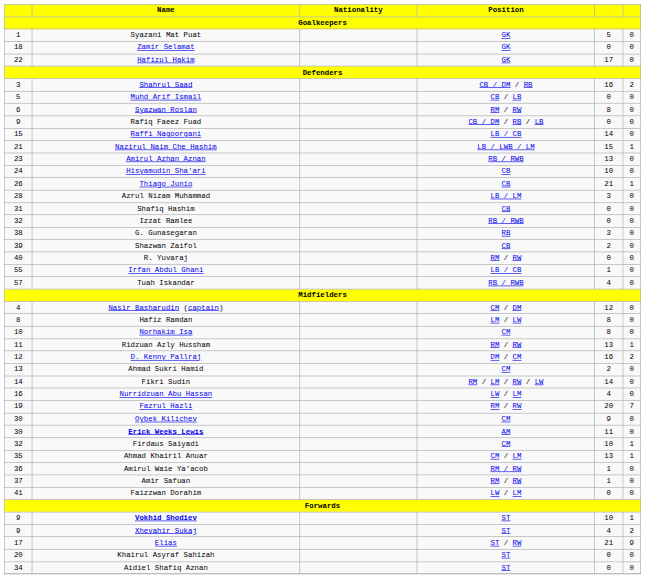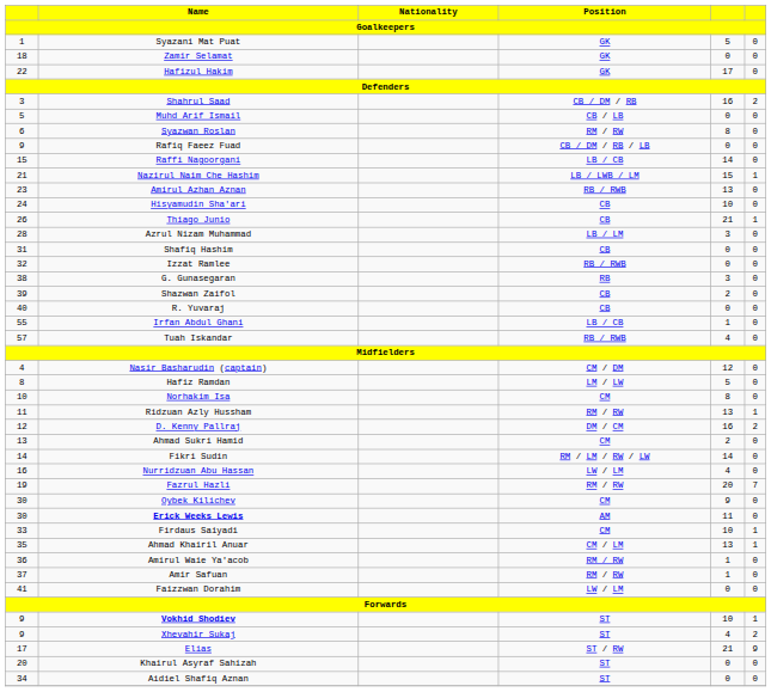 <table class="wikitable sortable"  style="text-align:center; font-size:90%; width:80%;">
 <tr>
 <th style="background:yellow; color:Black; text-align:center;"></th>
 <th style="background:yellow; color:Black; text-align:center;">Name</th>
 <th style="background:yellow; color:Black; text-align:center;">Nationality</th>
 <th style="background:yellow; color:Black; text-align:center;">Position</th>
 <th style="background:yellow; color:Black; text-align:center;"></th>
 <th style="background:yellow; color:Black; text-align:center;"></th>
 </tr>
 <tr>
 <th colspan="11"  style="background:yellow; color:Black; text-align:center;">Goalkeepers</th>
 </tr>
 <tr>
 <td>1</td>
 <td>Syazani Mat Puat</td>
 <td></td>
 <td><a href='#'>GK</a></td>
 <td>5</td>
 <td>0</td>
 </tr>
 <tr>
 <td>18</td>
 <td><a href='#'>Zamir Selamat</a></td>
 <td></td>
 <td><a href='#'>GK</a></td>
 <td>0</td>
 <td>0</td>
 </tr>
 <tr>
 <td>22</td>
 <td><a href='#'>Hafizul Hakim</a></td>
 <td></td>
 <td><a href='#'>GK</a></td>
 <td>17</td>
 <td>0</td>
 </tr>
 <tr>
 <th colspan="11"  style="background:yellow; color:Black; text-align:center;">Defenders</th>
 </tr>
 <tr>
 <td>3</td>
 <td><a href='#'>Shahrul Saad</a></td>
 <td></td>
 <td><a href='#'>CB / DM</a> / <a href='#'>RB</a></td>
 <td>16</td>
 <td>2</td>
 </tr>
 <tr>
 <td>5</td>
 <td><a href='#'>Muhd Arif Ismail</a></td>
 <td></td>
 <td><a href='#'>CB</a> / <a href='#'>LB</a></td>
 <td>0</td>
 <td>0</td>
 </tr>
 <tr>
 <td>6</td>
 <td><a href='#'>Syazwan Roslan</a></td>
 <td></td>
 <td><a href='#'>RM</a> / <a href='#'>RW</a></td>
 <td>8</td>
 <td>0</td>
 </tr>
 <tr>
 <td>9</td>
 <td>Rafiq Faeez Fuad</td>
 <td></td>
 <td><a href='#'>CB / DM</a> / <a href='#'>RB</a> / <a href='#'>LB</a></td>
 <td>0</td>
 <td>0</td>
 </tr>
 <tr>
 <td>15</td>
 <td><a href='#'>Raffi Nagoorgani</a></td>
 <td></td>
 <td><a href='#'>LB / CB</a></td>
 <td>14</td>
 <td>0</td>
 </tr>
 <tr>
 <td>21</td>
 <td><a href='#'>Nazirul Naim Che Hashim</a></td>
 <td></td>
 <td><a href='#'>LB / LWB / LM</a></td>
 <td>15</td>
 <td>1</td>
 </tr>
 <tr>
 <td>23</td>
 <td><a href='#'>Amirul Azhan Aznan</a></td>
 <td></td>
 <td><a href='#'>RB / RWB</a></td>
 <td>13</td>
 <td>0</td>
 </tr>
 <tr>
 <td>24</td>
 <td><a href='#'>Hisyamudin Sha'ari</a></td>
 <td></td>
 <td><a href='#'>CB</a></td>
 <td>10</td>
 <td>0</td>
 </tr>
 <tr>
 <td>26</td>
 <td><a href='#'>Thiago Junio</a></td>
 <td></td>
 <td><a href='#'>CB</a></td>
 <td>21</td>
 <td>1</td>
 </tr>
 <tr>
 <td>28</td>
 <td>Azrul Nizam Muhammad</td>
 <td></td>
 <td><a href='#'>LB / LM</a></td>
 <td>3</td>
 <td>0</td>
 </tr>
 <tr>
 <td>31</td>
 <td>Shafiq Hashim</td>
 <td></td>
 <td><a href='#'>CB</a></td>
 <td>0</td>
 <td>0</td>
 </tr>
 <tr>
 <td>32</td>
 <td>Izzat Ramlee</td>
 <td></td>
 <td><a href='#'>RB / RWB</a></td>
 <td>0</td>
 <td>0</td>
 </tr>
 <tr>
 <td>38</td>
 <td>G. Gunasegaran</td>
 <td></td>
 <td><a href='#'>RB</a></td>
 <td>3</td>
 <td>0</td>
 </tr>
 <tr>
 <td>39</td>
 <td>Shazwan Zaifol</td>
 <td></td>
 <td><a href='#'>CB</a></td>
 <td>2</td>
 <td>0</td>
 </tr>
 <tr>
 <td>40</td>
 <td>R. Yuvaraj</td>
 <td></td>
-<td><a href='#'>RM</a> / <a href='#'>RW</a></td>
+<td><a href='#'>CB</a></td>
 <td>0</td>
 <td>0</td>
 </tr>
 <tr>
 <td>55</td>
 <td><a href='#'>Irfan Abdul Ghani</a></td>
 <td></td>
 <td><a href='#'>LB / CB</a></td>
 <td>1</td>
 <td>0</td>
 </tr>
 <tr>
 <td>57</td>
 <td>Tuah Iskandar</td>
 <td></td>
 <td><a href='#'>RB / RWB</a></td>
 <td>4</td>
 <td>0</td>
 </tr>
 <tr>
 <th colspan="11"  style="background:yellow; color:Black; text-align:center;">Midfielders</th>
 </tr>
 <tr>
 <td>4</td>
 <td><a href='#'>Nasir Basharudin</a> (<a href='#'>captain</a>)</td>
 <td></td>
 <td><a href='#'>CM</a> / <a href='#'>DM</a></td>
 <td>12</td>
 <td>0</td>
 </tr>
 <tr>
 <td>8</td>
 <td>Hafiz Ramdan</td>
 <td></td>
 <td><a href='#'>LM</a> / <a href='#'>LW</a></td>
-<td>8</td>
+<td>5</td>
 <td>0</td>
 </tr>
 <tr>
 <td>10</td>
 <td><a href='#'>Norhakim Isa</a></td>
 <td></td>
 <td><a href='#'>CM</a></td>
 <td>8</td>
 <td>0</td>
 </tr>
 <tr>
 <td>11</td>
 <td>Ridzuan Azly Hussham</td>
 <td></td>
 <td><a href='#'>RM</a> / <a href='#'>RW</a></td>
 <td>13</td>
 <td>1</td>
 </tr>
 <tr>
 <td>12</td>
 <td><a href='#'>D. Kenny Pallraj</a></td>
 <td></td>
 <td><a href='#'>DM</a> / <a href='#'>CM</a></td>
 <td>16</td>
 <td>2</td>
 </tr>
 <tr>
 <td>13</td>
 <td>Ahmad Sukri Hamid</td>
 <td></td>
 <td><a href='#'>CM</a></td>
 <td>2</td>
 <td>0</td>
 </tr>
 <tr>
 <td>14</td>
 <td>Fikri Sudin</td>
 <td></td>
 <td><a href='#'>RM</a> / <a href='#'>LM</a> / <a href='#'>RW</a> / <a href='#'>LW</a></td>
 <td>14</td>
 <td>0</td>
 </tr>
 <tr>
 <td>16</td>
 <td><a href='#'>Nurridzuan Abu Hassan</a></td>
 <td></td>
 <td><a href='#'>LW</a> / <a href='#'>LM</a></td>
 <td>4</td>
 <td>0</td>
 </tr>
 <tr>
 <td>19</td>
 <td><a href='#'>Fazrul Hazli</a></td>
 <td></td>
 <td><a href='#'>RM</a> / <a href='#'>RW</a></td>
 <td>20</td>
 <td>7</td>
 </tr>
 <tr>
 <td>30</td>
 <td><a href='#'>Oybek Kilichev</a></td>
 <td></td>
 <td><a href='#'>CM</a></td>
 <td>9</td>
 <td>0</td>
 </tr>
 <tr>
 <td>30</td>
 <td><strong><a href='#'>Erick Weeks Lewis</a></strong></td>
 <td></td>
 <td><a href='#'>AM</a></td>
 <td>11</td>
 <td>0</td>
 </tr>
 <tr>
-<td>32</td>
+<td>33</td>
 <td>Firdaus Saiyadi</td>
 <td></td>
 <td><a href='#'>CM</a></td>
 <td>10</td>
 <td>1</td>
 </tr>
 <tr>
 <td>35</td>
 <td>Ahmad Khairil Anuar</td>
 <td></td>
 <td><a href='#'>CM</a> / <a href='#'>LM</a></td>
 <td>13</td>
 <td>1</td>
 </tr>
 <tr>
 <td>36</td>
 <td>Amirul Waie Ya'acob</td>
 <td></td>
 <td><a href='#'>RM / RW</a></td>
 <td>1</td>
 <td>0</td>
 </tr>
 <tr>
 <td>37</td>
 <td>Amir Safuan</td>
 <td></td>
 <td><a href='#'>RM</a> / <a href='#'>RW</a></td>
 <td>1</td>
 <td>0</td>
 </tr>
 <tr>
 <td>41</td>
 <td>Faizzwan Dorahim</td>
 <td></td>
 <td><a href='#'>LW</a> / <a href='#'>LM</a></td>
 <td>0</td>
 <td>0</td>
 </tr>
 <tr>
 <th colspan="11"  style="background:yellow; color:Black; text-align:center;">Forwards</th>
 </tr>
 <tr>
 <td>9</td>
 <td><strong><a href='#'>Vokhid Shodiev</a></strong></td>
 <td></td>
 <td><a href='#'>ST</a></td>
 <td>10</td>
 <td>1</td>
 </tr>
 <tr>
 <td>9</td>
 <td><a href='#'>Xhevahir Sukaj</a></td>
 <td></td>
 <td><a href='#'>ST</a></td>
 <td>4</td>
 <td>2</td>
 </tr>
 <tr>
 <td>17</td>
 <td><a href='#'>Elias</a></td>
 <td></td>
 <td><a href='#'>ST</a> / <a href='#'>RW</a></td>
 <td>21</td>
 <td>9</td>
 </tr>
 <tr>
 <td>20</td>
 <td>Khairul Asyraf Sahizah</td>
 <td></td>
 <td><a href='#'>ST</a></td>
 <td>0</td>
 <td>0</td>
 </tr>
 <tr>
 <td>34</td>
 <td>Aidiel Shafiq Aznan</td>
 <td></td>
 <td><a href='#'>ST</a></td>
 <td>0</td>
 <td>0</td>
 </tr>
 <tr>
 </tr>
 </table>
